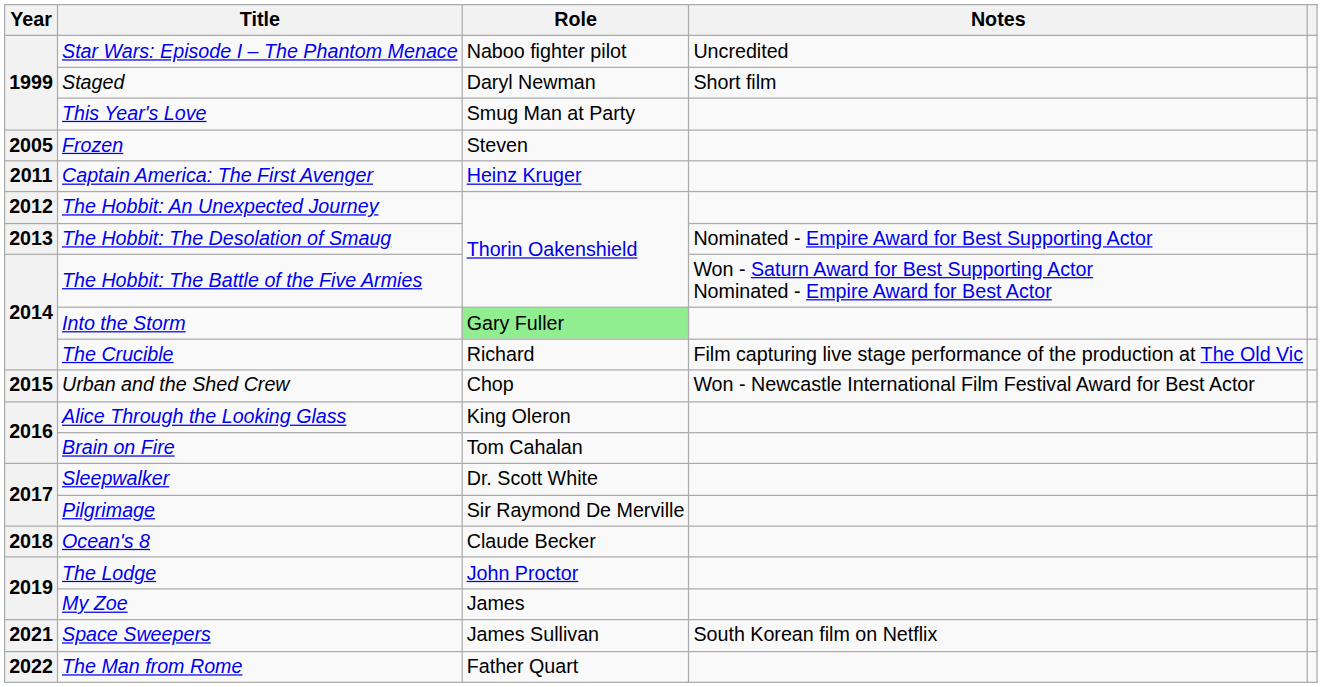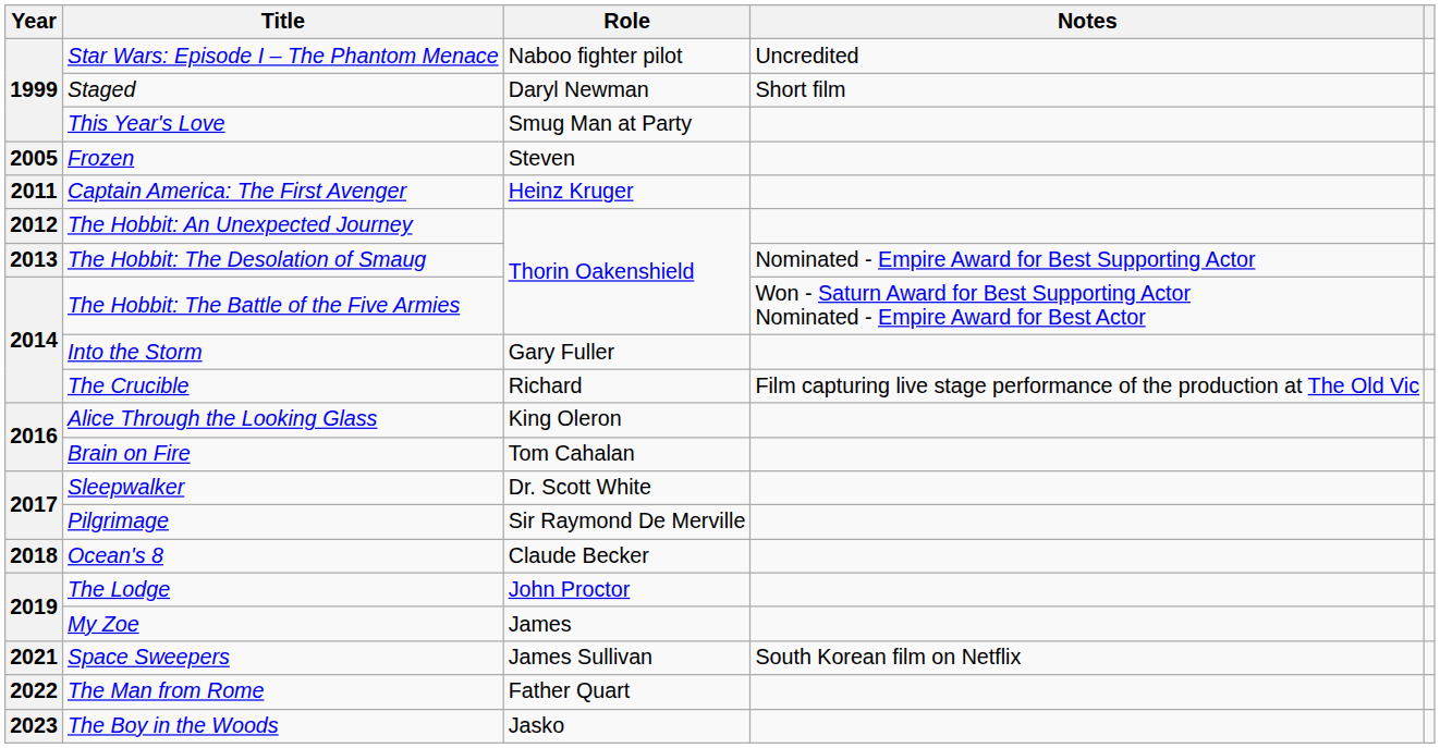 <table class="wikitable plainrowheaders sortable">
 <tr>
 <th scope="col">Year</th>
 <th scope="col">Title</th>
 <th scope="col">Role</th>
 <th scope="col" class="unsortable">Notes</th>
 <th scope="col" class="unsortable"></th>
 </tr>
 <tr>
 <th rowspan="3" scope="row">1999</th>
 <td><em><a href='#'>Star Wars: Episode I – The Phantom Menace</a></em></td>
 <td>Naboo fighter pilot</td>
 <td>Uncredited</td>
 <td style="text-align: center;"></td>
 </tr>
 <tr>
 <td><em>Staged</em></td>
 <td>Daryl Newman</td>
 <td>Short film</td>
 <td style="text-align: center;"></td>
 </tr>
 <tr>
 <td><em><a href='#'>This Year's Love</a></em></td>
 <td>Smug Man at Party</td>
 <td></td>
 <td style="text-align: center;"></td>
 </tr>
 <tr>
 <th scope="row">2005</th>
 <td><em><a href='#'>Frozen</a></em></td>
 <td>Steven</td>
 <td></td>
 <td style="text-align: center;"></td>
 </tr>
 <tr>
 <th scope="row">2011</th>
 <td><em><a href='#'>Captain America: The First Avenger</a></em></td>
 <td><a href='#'>Heinz Kruger</a></td>
 <td></td>
 <td style="text-align: center;"></td>
 </tr>
 <tr>
 <th scope="row">2012</th>
 <td><em><a href='#'>The Hobbit: An Unexpected Journey</a></em></td>
 <td rowspan=3><a href='#'>Thorin Oakenshield</a></td>
 <td></td>
 <td style="text-align: center;"></td>
 </tr>
 <tr>
 <th scope="row">2013</th>
 <td><em><a href='#'>The Hobbit: The Desolation of Smaug</a></em></td>
 <td>Nominated - <a href='#'>Empire Award for Best Supporting Actor</a></td>
 <td style="text-align: center;"></td>
 </tr>
 <tr>
 <th rowspan="3" scope="row">2014</th>
 <td><em><a href='#'>The Hobbit: The Battle of the Five Armies</a></em></td>
 <td>Won - <a href='#'>Saturn Award for Best Supporting Actor</a><br>Nominated - <a href='#'>Empire Award for Best Actor</a></td>
 <td style="text-align: center;"></td>
 </tr>
 <tr>
 <td><em><a href='#'>Into the Storm</a></em></td>
-<td style="background: lightgreen;">Gary Fuller</td>
+<td>Gary Fuller</td>
 <td></td>
 <td style="text-align: center;"></td>
 </tr>
 <tr>
 <td><em><a href='#'>The Crucible</a></em></td>
 <td>Richard</td>
 <td>Film capturing live stage performance of the production at <a href='#'>The Old Vic</a></td>
-<td style="text-align: center;"></td>
-</tr>
-<tr>
-<th scope="row">2015</th>
-<td><em>Urban and the Shed Crew</em></td>
-<td>Chop</td>
-<td>Won - Newcastle International Film Festival Award for Best Actor</td>
 <td style="text-align: center;"></td>
 </tr>
 <tr>
 <th rowspan="2" scope="row">2016</th>
 <td><em><a href='#'>Alice Through the Looking Glass</a></em></td>
 <td>King Oleron</td>
 <td></td>
 <td style="text-align: center;"></td>
 </tr>
 <tr>
 <td><em><a href='#'>Brain on Fire</a></em></td>
 <td>Tom Cahalan</td>
 <td></td>
 <td></td>
 </tr>
 <tr>
 <th rowspan="2" scope="row">2017</th>
 <td><em><a href='#'>Sleepwalker</a></em></td>
 <td>Dr. Scott White</td>
 <td></td>
 <td style="text-align: center;"></td>
 </tr>
 <tr>
 <td><em><a href='#'>Pilgrimage</a></em></td>
 <td>Sir Raymond De Merville</td>
 <td></td>
 <td style="text-align: center;"></td>
 </tr>
 <tr>
 <th scope="row">2018</th>
 <td><em><a href='#'>Ocean's 8</a></em></td>
 <td>Claude Becker</td>
 <td></td>
 <td style="text-align: center;"></td>
 </tr>
 <tr>
 <th rowspan="2" scope="row">2019</th>
 <td><em><a href='#'>The Lodge</a></em></td>
 <td><a href='#'>John Proctor</a></td>
 <td></td>
 <td style="text-align: center;"></td>
 </tr>
 <tr>
 <td><em><a href='#'>My Zoe</a></em></td>
 <td>James</td>
 <td></td>
 <td style="text-align: center;"></td>
 </tr>
 <tr>
 <th scope="row">2021</th>
 <td><em><a href='#'>Space Sweepers</a></em></td>
 <td>James Sullivan</td>
 <td>South Korean film on Netflix</td>
 <td style="text-align: center;"></td>
 </tr>
 <tr>
 <th scope="row">2022</th>
 <td><em><a href='#'>The Man from Rome</a></em></td>
 <td>Father Quart</td>
 <td></td>
 <td></td>
 </tr>
+<tr>
+<th scope="row">2023</th>
+<td><em><a href='#'>The Boy in the Woods</a></em></td>
+<td>Jasko</td>
+<td></td>
+<td></td>
+</tr>
 </table>
